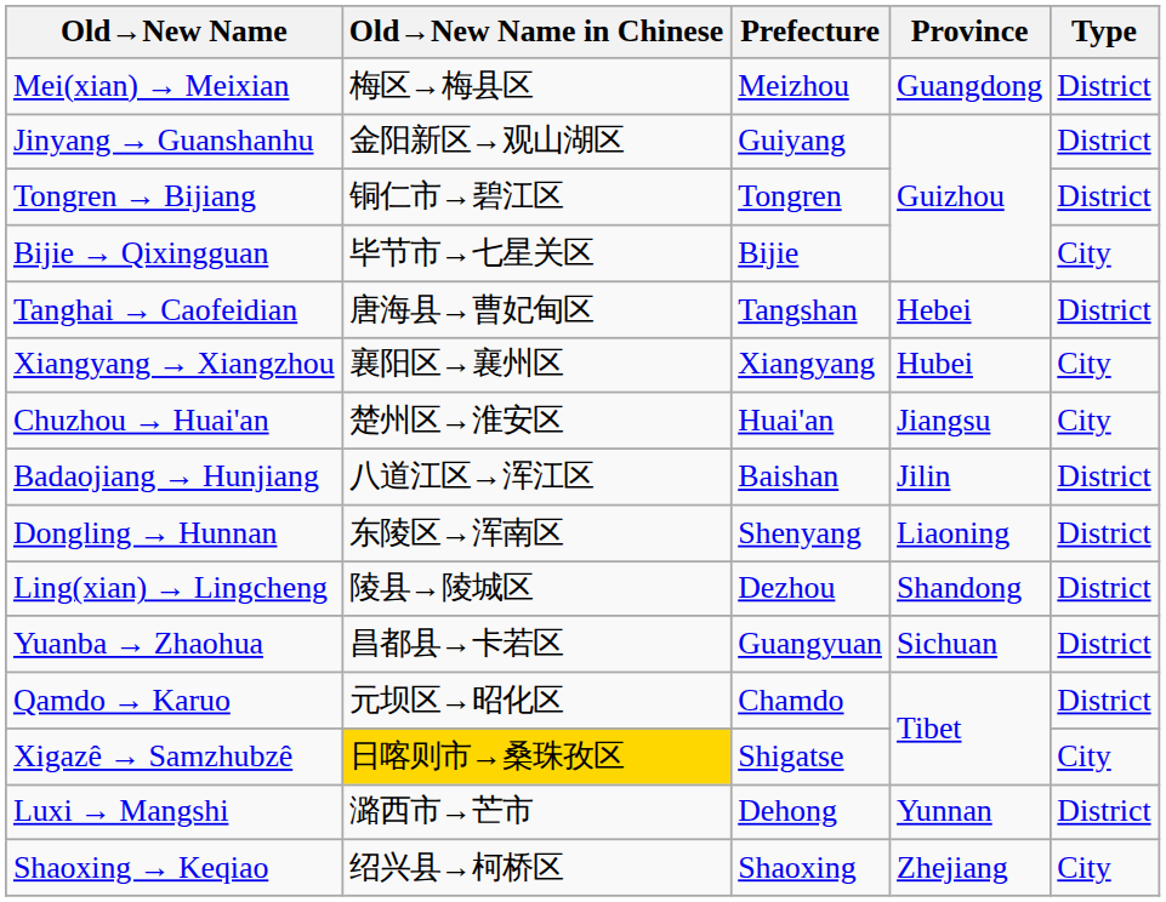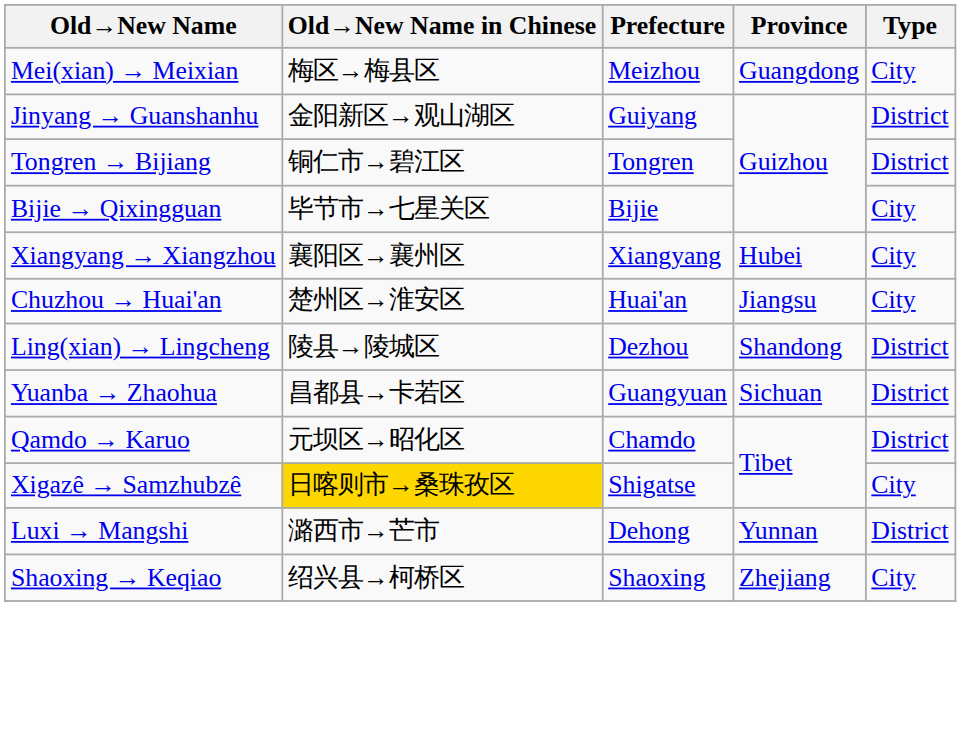 <table class="wikitable sortable" style="font-size:90%;" align="center">
 <tr>
 <th>Old→New Name</th>
 <th>Old→New Name in Chinese</th>
 <th>Prefecture</th>
 <th>Province</th>
 <th>Type</th>
 </tr>
 <tr>
 <td><a href='#'>Mei(xian) → Meixian</a></td>
 <td>梅区→梅县区</td>
 <td><a href='#'>Meizhou</a></td>
 <td><a href='#'>Guangdong</a></td>
-<td><a href='#'>District</a></td>
+<td><a href='#'>City</a></td>
 </tr>
 <tr>
 <td><a href='#'>Jinyang → Guanshanhu</a></td>
 <td>金阳新区→观山湖区</td>
 <td><a href='#'>Guiyang</a></td>
 <td rowspan="3"><a href='#'>Guizhou</a></td>
 <td><a href='#'>District</a></td>
 </tr>
 <tr>
 <td><a href='#'>Tongren → Bijiang</a></td>
 <td>铜仁市→碧江区</td>
 <td><a href='#'>Tongren</a></td>
 <td><a href='#'>District</a></td>
 </tr>
 <tr>
 <td><a href='#'>Bijie → Qixingguan</a></td>
 <td>毕节市→七星关区</td>
 <td><a href='#'>Bijie</a></td>
 <td><a href='#'>City</a></td>
 </tr>
 <tr>
-<td><a href='#'>Tanghai → Caofeidian</a></td>
-<td>唐海县→曹妃甸区</td>
-<td><a href='#'>Tangshan</a></td>
-<td><a href='#'>Hebei</a></td>
-<td><a href='#'>District</a></td>
-</tr>
-<tr>
 <td><a href='#'>Xiangyang → Xiangzhou</a></td>
 <td>襄阳区→襄州区</td>
 <td><a href='#'>Xiangyang</a></td>
 <td><a href='#'>Hubei</a></td>
 <td><a href='#'>City</a></td>
 </tr>
 <tr>
 <td><a href='#'>Chuzhou → Huai'an</a></td>
 <td>楚州区→淮安区</td>
 <td><a href='#'>Huai'an</a></td>
 <td><a href='#'>Jiangsu</a></td>
 <td><a href='#'>City</a></td>
-</tr>
-<tr>
-<td><a href='#'>Badaojiang → Hunjiang</a></td>
-<td>八道江区→浑江区</td>
-<td><a href='#'>Baishan</a></td>
-<td><a href='#'>Jilin</a></td>
-<td><a href='#'>District</a></td>
-</tr>
-<tr>
-<td><a href='#'>Dongling → Hunnan</a></td>
-<td>东陵区→浑南区</td>
-<td><a href='#'>Shenyang</a></td>
-<td><a href='#'>Liaoning</a></td>
-<td><a href='#'>District</a></td>
 </tr>
 <tr>
 <td><a href='#'>Ling(xian) → Lingcheng</a></td>
 <td>陵县→陵城区</td>
 <td><a href='#'>Dezhou</a></td>
 <td><a href='#'>Shandong</a></td>
 <td><a href='#'>District</a></td>
 </tr>
 <tr>
 <td><a href='#'>Yuanba → Zhaohua</a></td>
 <td>昌都县→卡若区</td>
 <td><a href='#'>Guangyuan</a></td>
 <td><a href='#'>Sichuan</a></td>
 <td><a href='#'>District</a></td>
 </tr>
 <tr>
 <td><a href='#'>Qamdo → Karuo</a></td>
 <td>元坝区→昭化区</td>
 <td><a href='#'>Chamdo</a></td>
 <td rowspan="2"><a href='#'>Tibet</a></td>
 <td><a href='#'>District</a></td>
 </tr>
 <tr>
 <td><a href='#'>Xigazê → Samzhubzê</a></td>
 <td style="background: gold;">日喀则市→桑珠孜区</td>
 <td><a href='#'>Shigatse</a></td>
 <td><a href='#'>City</a></td>
 </tr>
 <tr>
 <td><a href='#'>Luxi → Mangshi</a></td>
 <td>潞西市→芒市</td>
 <td><a href='#'>Dehong</a></td>
 <td><a href='#'>Yunnan</a></td>
 <td><a href='#'>District</a></td>
 </tr>
 <tr>
 <td><a href='#'>Shaoxing → Keqiao</a></td>
 <td>绍兴县→柯桥区</td>
 <td><a href='#'>Shaoxing</a></td>
 <td><a href='#'>Zhejiang</a></td>
 <td><a href='#'>City</a></td>
 </tr>
 </table>
